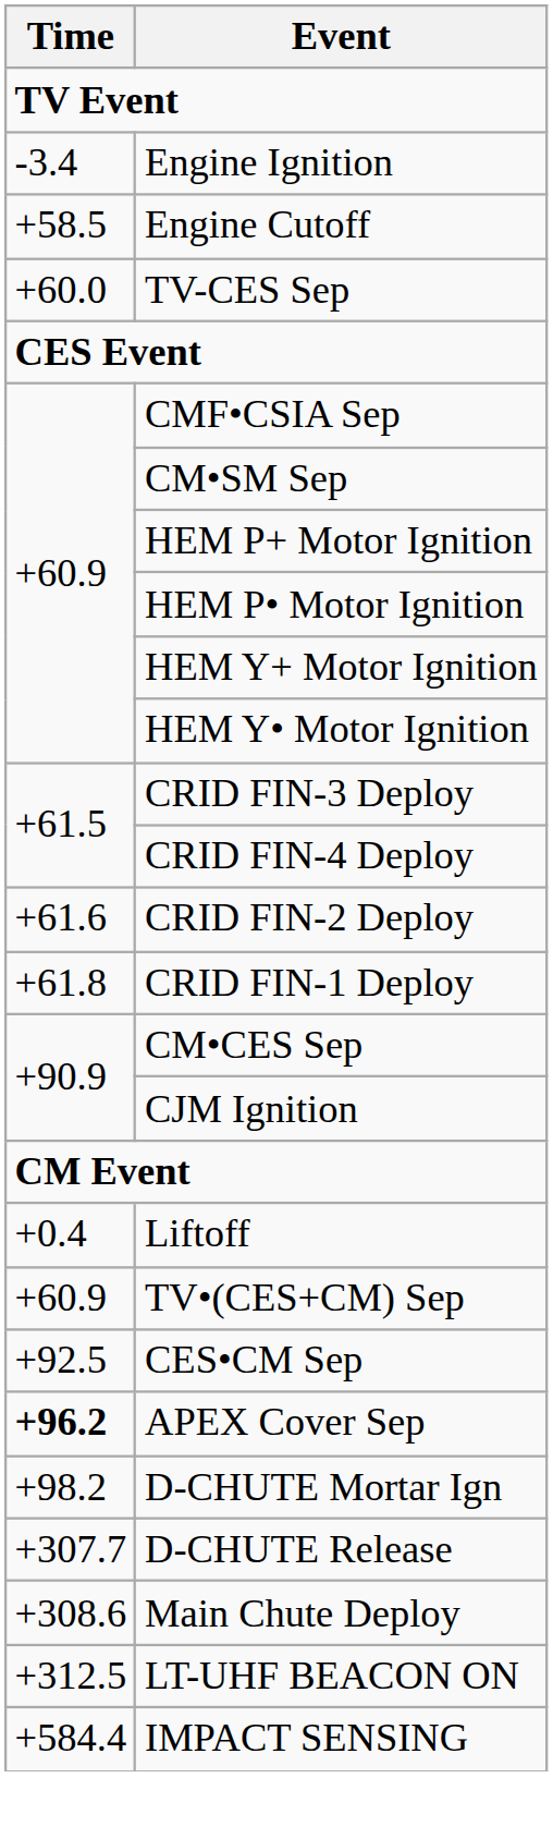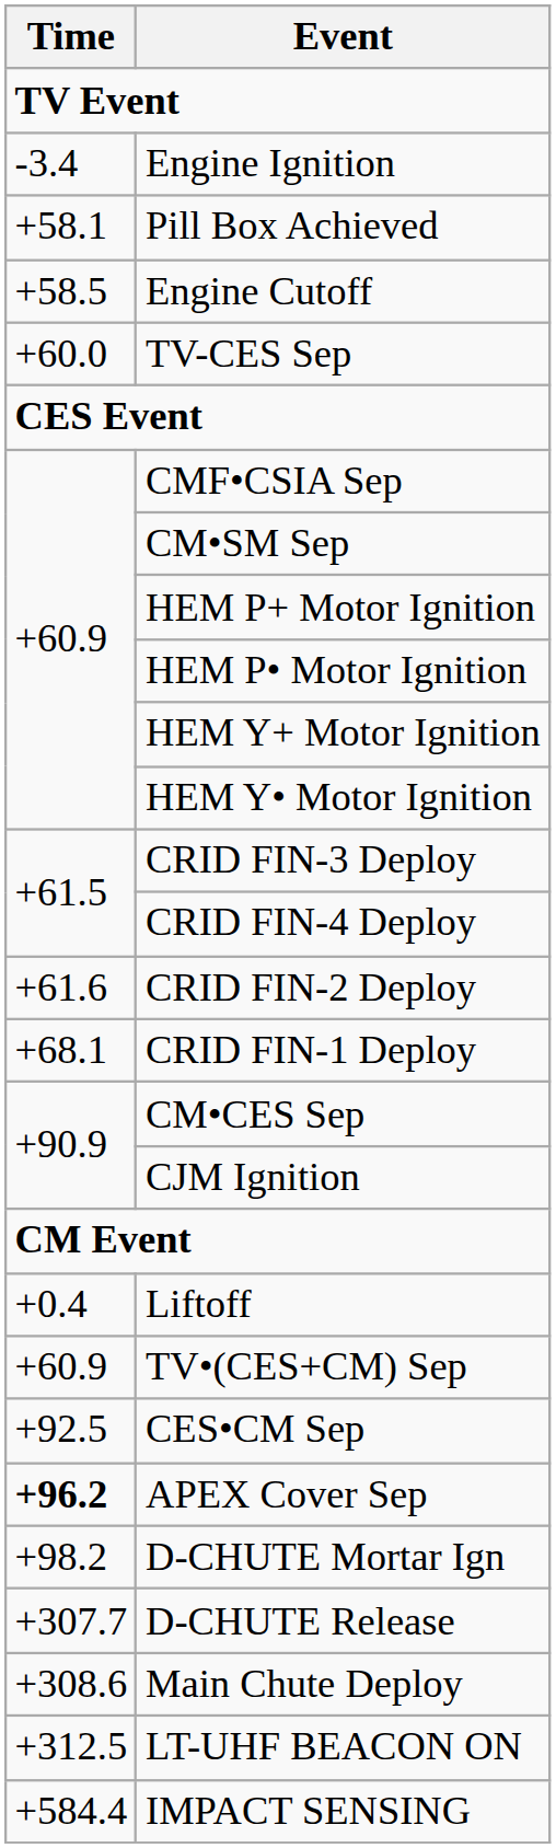 <table class="wikitable">
 <tr>
 <th>Time</th>
 <th>Event</th>
 </tr>
 <tr>
 <td colspan="2"><strong>TV Event</strong></td>
 </tr>
 <tr>
 <td>-3.4</td>
 <td>Engine Ignition</td>
+</tr>
+<tr>
+<td>+58.1</td>
+<td>Pill Box Achieved</td>
 </tr>
 <tr>
 <td>+58.5</td>
 <td>Engine Cutoff</td>
 </tr>
 <tr>
 <td>+60.0</td>
 <td>TV-CES Sep</td>
 </tr>
 <tr>
 <td colspan="2"><strong>CES Event</strong></td>
 </tr>
 <tr>
 <td rowspan="6">+60.9</td>
 <td>CMF•CSIA Sep</td>
 </tr>
 <tr>
 <td>CM•SM Sep</td>
 </tr>
 <tr>
 <td>HEM P+ Motor Ignition</td>
 </tr>
 <tr>
 <td>HEM P• Motor Ignition</td>
 </tr>
 <tr>
 <td>HEM Y+ Motor Ignition</td>
 </tr>
 <tr>
 <td>HEM Y• Motor Ignition</td>
 </tr>
 <tr>
 <td rowspan="2">+61.5</td>
 <td>CRID FIN-3 Deploy</td>
 </tr>
 <tr>
 <td>CRID FIN-4 Deploy</td>
 </tr>
 <tr>
 <td>+61.6</td>
 <td>CRID FIN-2 Deploy</td>
 </tr>
 <tr>
-<td>+61.8</td>
+<td>+68.1</td>
 <td>CRID FIN-1 Deploy</td>
 </tr>
 <tr>
 <td rowspan="2">+90.9</td>
 <td>CM•CES Sep</td>
 </tr>
 <tr>
 <td>CJM Ignition</td>
 </tr>
 <tr>
 <td colspan="2"><strong>CM Event</strong></td>
 </tr>
 <tr>
 <td>+0.4</td>
 <td>Liftoff</td>
 </tr>
 <tr>
 <td>+60.9</td>
 <td>TV•(CES+CM) Sep</td>
 </tr>
 <tr>
 <td>+92.5</td>
 <td>CES•CM Sep</td>
 </tr>
 <tr>
 <td><strong>+96.2</strong></td>
 <td>APEX Cover Sep</td>
 </tr>
 <tr>
 <td>+98.2</td>
 <td>D-CHUTE Mortar Ign</td>
 </tr>
 <tr>
 <td>+307.7</td>
 <td>D-CHUTE Release</td>
 </tr>
 <tr>
 <td>+308.6</td>
 <td>Main Chute Deploy</td>
 </tr>
 <tr>
 <td>+312.5</td>
 <td>LT-UHF BEACON ON</td>
 </tr>
 <tr>
 <td>+584.4</td>
 <td>IMPACT SENSING</td>
 </tr>
 </table>
